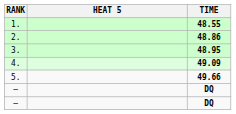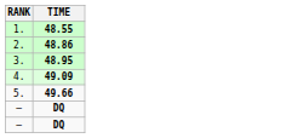 <table class="wikitable" style="border-collapse: collapse; font-size: 90%;">
 <tr>
 <th>RANK</th>
-<th style="width: 20em">HEAT 5</th>
 <th style="width: 5em">TIME</th>
 </tr>
 <tr style="background:#ccffcc;">
 <td align="center">1.</td>
-<td></td>
 <td align="center"><strong>48.55</strong></td>
 </tr>
 <tr style="background:#ccffcc;">
 <td align="center">2.</td>
-<td></td>
 <td align="center"><strong>48.86</strong></td>
 </tr>
 <tr style="background:#ccffcc;">
 <td align="center">3.</td>
-<td></td>
 <td align="center"><strong>48.95</strong></td>
 </tr>
 <tr style="background:#ddffdd;">
 <td align="center">4.</td>
-<td></td>
 <td align="center"><strong>49.09</strong></td>
 </tr>
 <tr>
 <td align="center">5.</td>
-<td></td>
 <td align="center"><strong>49.66</strong></td>
 </tr>
 <tr>
 <td align="center">—</td>
-<td></td>
 <td align="center"><strong>DQ</strong></td>
 </tr>
 <tr>
 <td align="center">—</td>
-<td></td>
 <td align="center"><strong>DQ</strong></td>
 </tr>
 </table>
